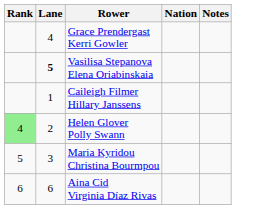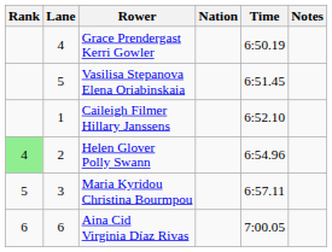 <table class="wikitable sortable" style="text-align:center">
 <tr>
 <th>Rank</th>
 <th>Lane</th>
 <th>Rower</th>
 <th>Nation</th>
+<th>Time</th>
 <th>Notes</th>
 </tr>
 <tr>
 <td></td>
 <td>4</td>
 <td align=left><a href='#'>Grace Prendergast</a><br><a href='#'>Kerri Gowler</a></td>
 <td align=left></td>
+<td>6:50.19</td>
 <td></td>
 </tr>
 <tr>
 <td></td>
-<td><strong>5</strong></td>
+<td>5</td>
 <td align=left><a href='#'>Vasilisa Stepanova</a><br><a href='#'>Elena Oriabinskaia</a></td>
 <td align=left></td>
+<td>6:51.45</td>
 <td></td>
 </tr>
 <tr>
 <td></td>
 <td>1</td>
 <td align=left><a href='#'>Caileigh Filmer</a><br><a href='#'>Hillary Janssens</a></td>
 <td align=left></td>
+<td>6:52.10</td>
 <td></td>
 </tr>
 <tr>
 <td style="background: lightgreen;">4</td>
 <td>2</td>
 <td align=left><a href='#'>Helen Glover</a><br><a href='#'>Polly Swann</a></td>
 <td align=left></td>
+<td>6:54.96</td>
 <td></td>
 </tr>
 <tr>
 <td>5</td>
 <td>3</td>
 <td align=left><a href='#'>Maria Kyridou</a><br><a href='#'>Christina Bourmpou</a></td>
 <td align=left></td>
+<td>6:57.11</td>
 <td></td>
 </tr>
 <tr>
 <td>6</td>
 <td>6</td>
 <td align=left><a href='#'>Aina Cid</a><br><a href='#'>Virginia Díaz Rivas</a></td>
 <td align=left></td>
+<td>7:00.05</td>
 <td></td>
 </tr>
 </table>
